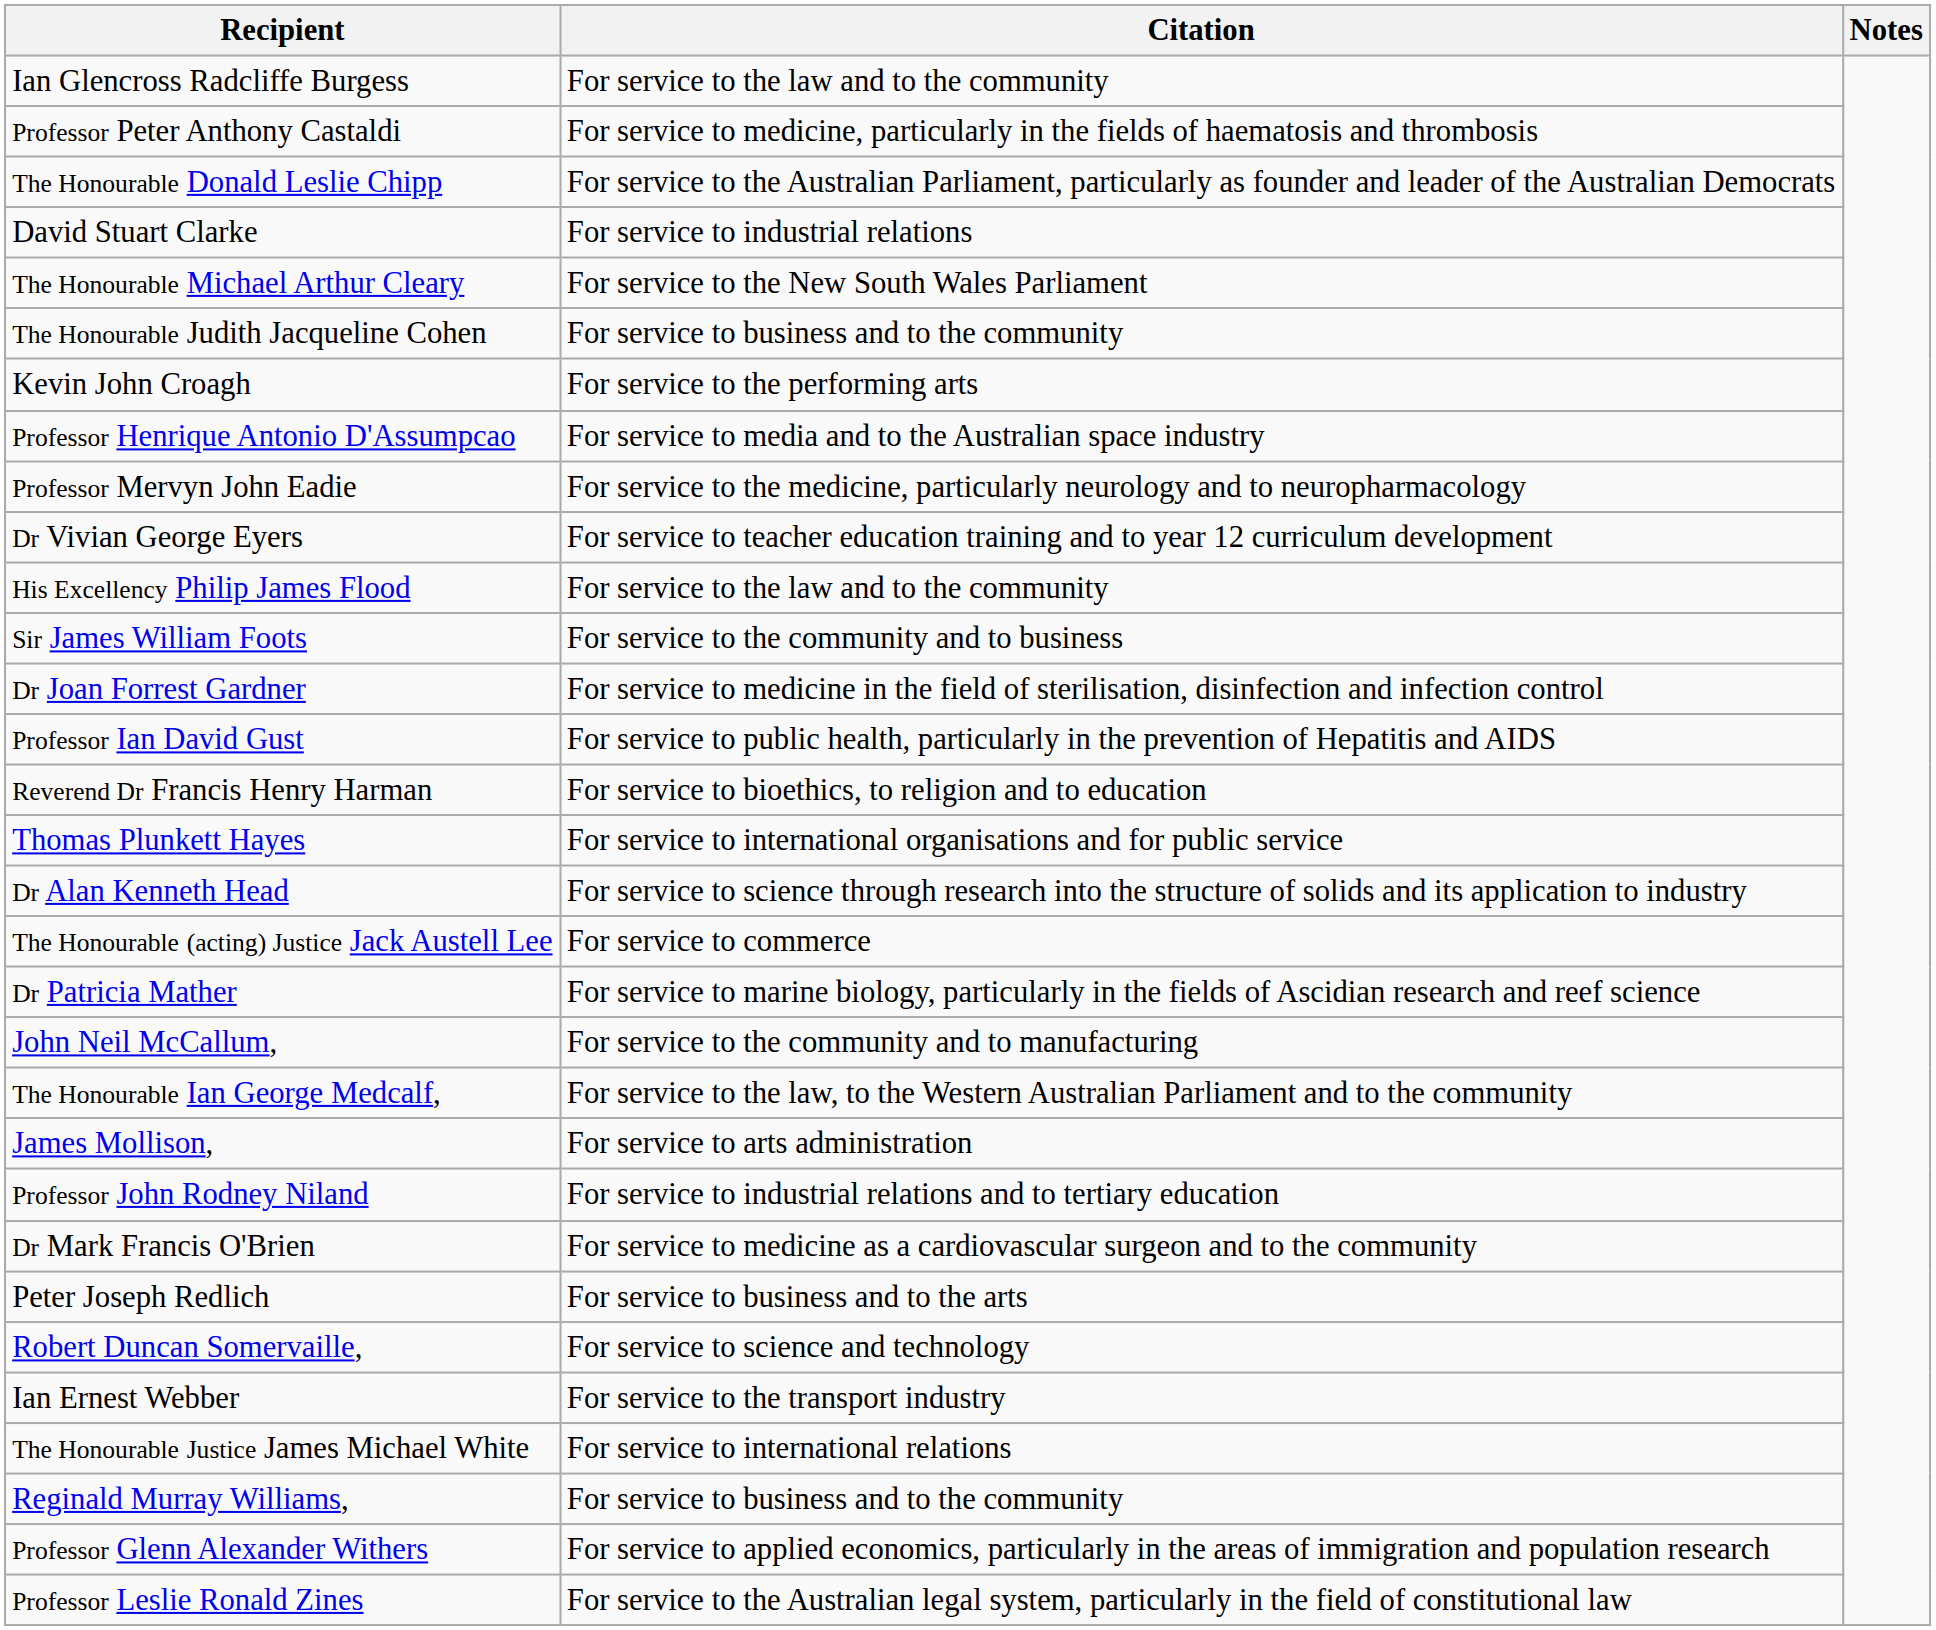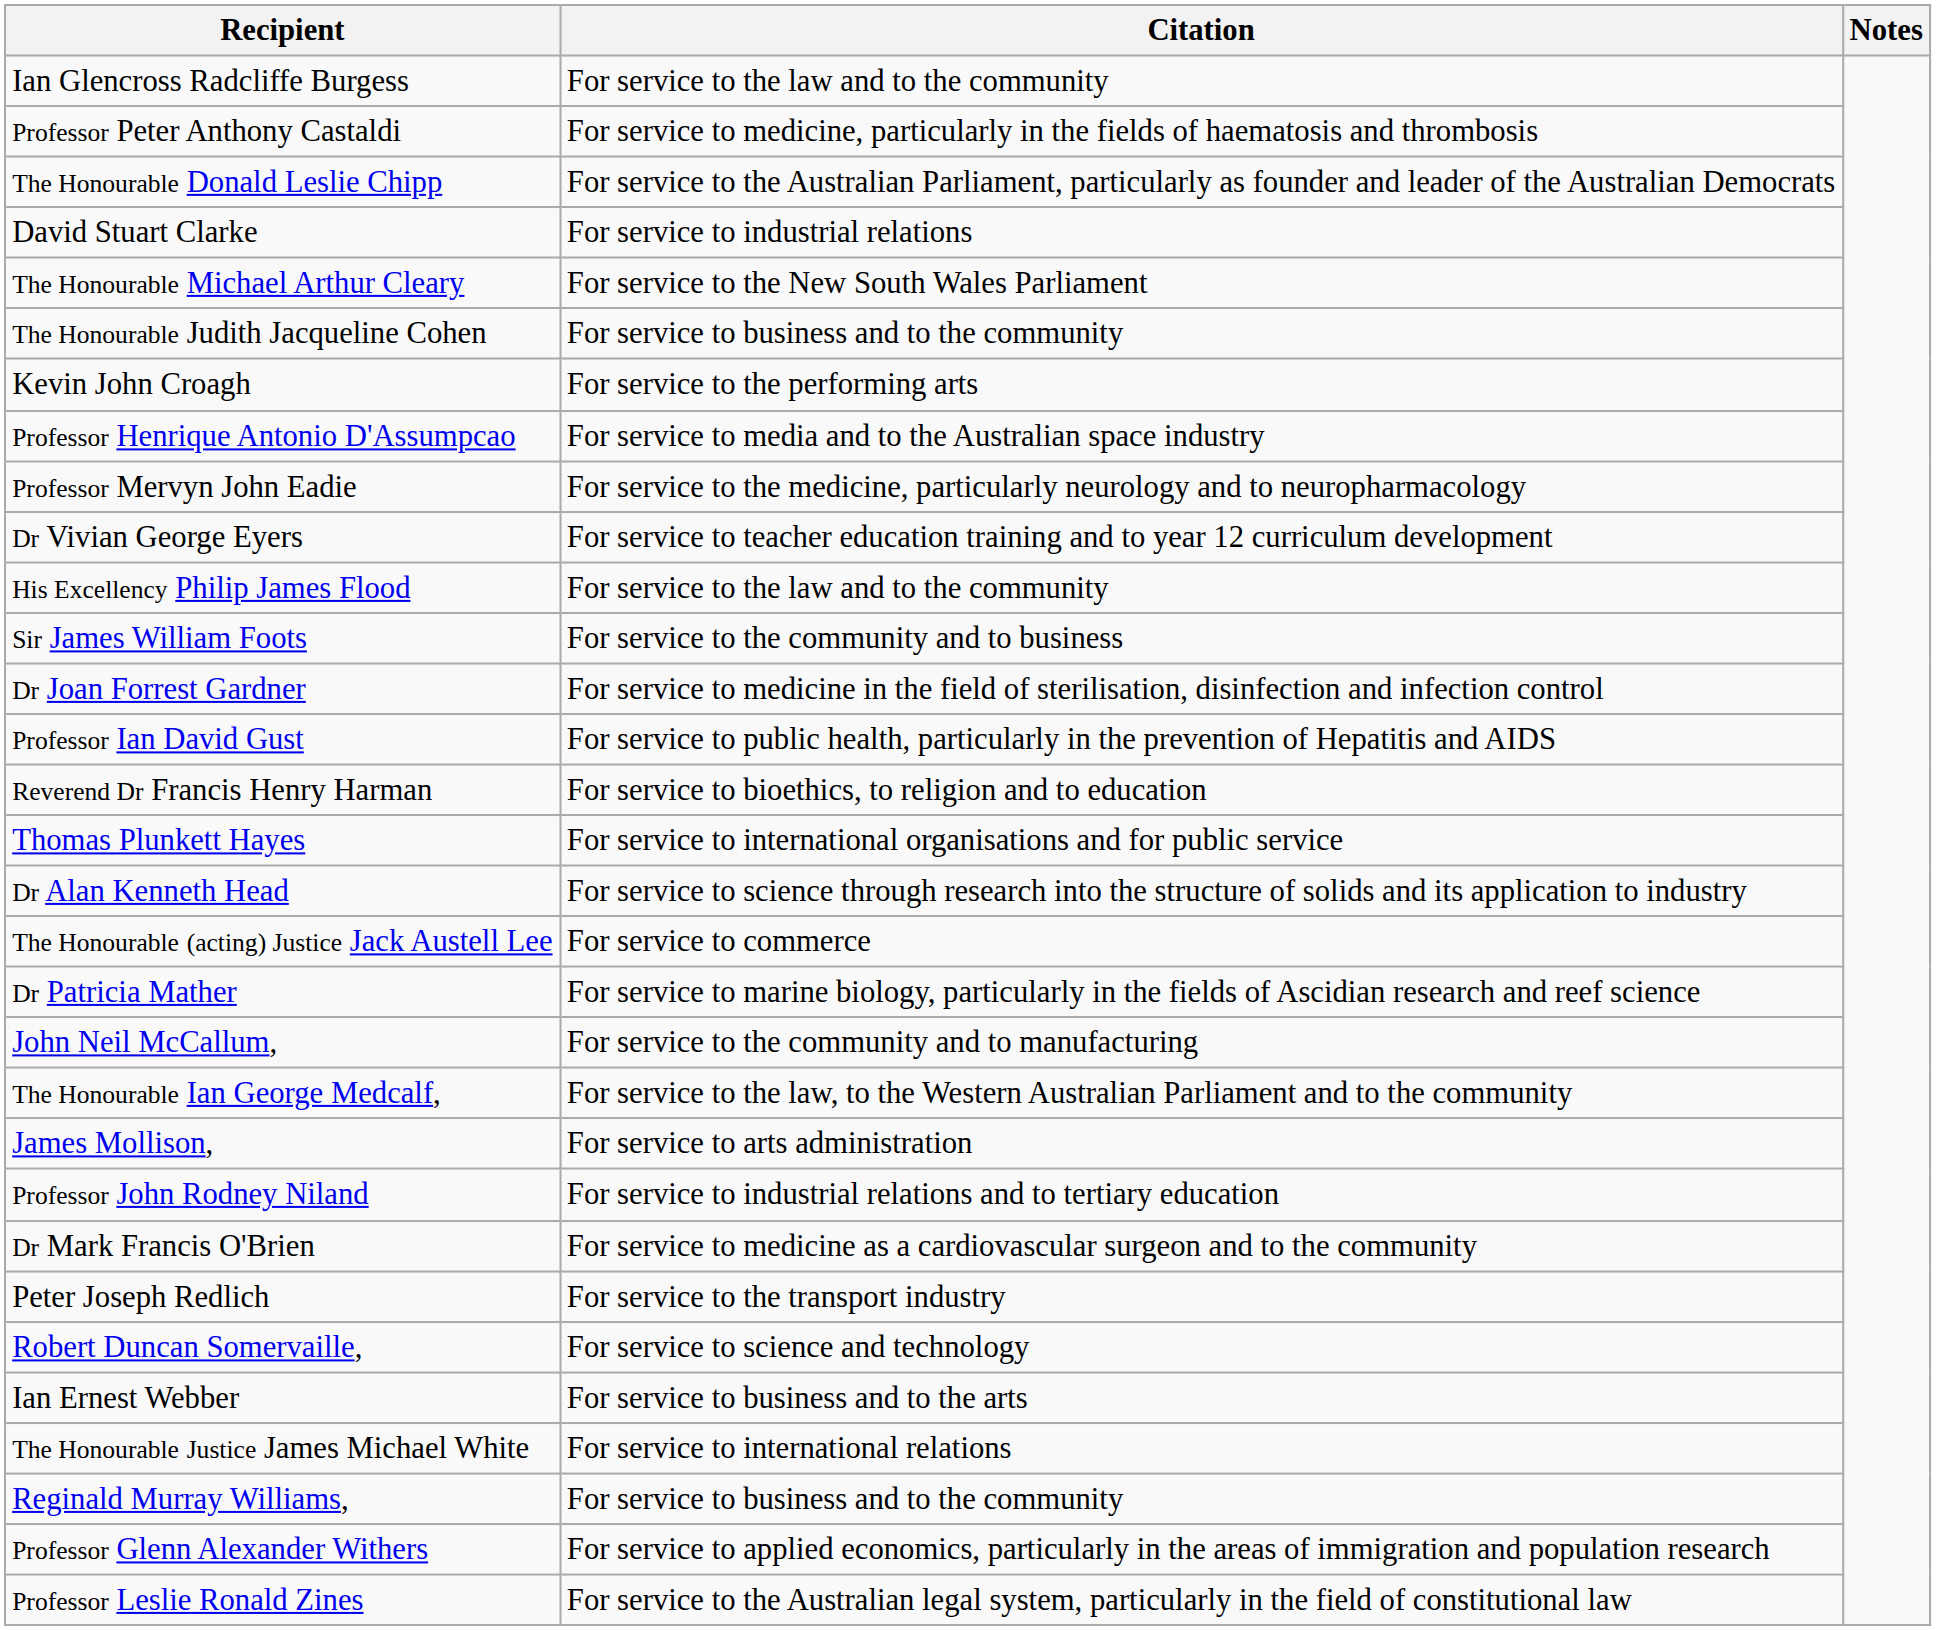 <table class="wikitable" style="font-size:95%;">
 <tr>
 <th>Recipient</th>
 <th>Citation</th>
 <th>Notes</th>
 </tr>
 <tr>
 <td>Ian Glencross Radcliffe Burgess</td>
 <td>For service to the law and to the community</td>
 <td rowspan="31"></td>
 </tr>
 <tr>
 <td><small>Professor</small> Peter Anthony Castaldi</td>
 <td>For service to medicine, particularly in the fields of haematosis and thrombosis</td>
 </tr>
 <tr>
 <td><small>The Honourable</small> <a href='#'>Donald Leslie Chipp</a></td>
 <td>For service to the Australian Parliament, particularly as founder and leader of the Australian Democrats</td>
 </tr>
 <tr>
 <td>David Stuart Clarke</td>
 <td>For service to industrial relations</td>
 </tr>
 <tr>
 <td><small>The Honourable</small> <a href='#'>Michael Arthur Cleary</a></td>
 <td>For service to the New South Wales Parliament</td>
 </tr>
 <tr>
 <td><small>The Honourable</small> Judith Jacqueline Cohen</td>
 <td>For service to business and to the community</td>
 </tr>
 <tr>
 <td>Kevin John Croagh</td>
 <td>For service to the performing arts</td>
 </tr>
 <tr>
 <td><small>Professor</small> <a href='#'>Henrique Antonio D'Assumpcao</a></td>
 <td>For service to media and to the Australian space industry</td>
 </tr>
 <tr>
 <td><small>Professor</small> Mervyn John Eadie</td>
 <td>For service to the medicine, particularly neurology and to neuropharmacology</td>
 </tr>
 <tr>
 <td><small>Dr</small> Vivian George Eyers</td>
 <td>For service to teacher education training and to year 12 curriculum development</td>
 </tr>
 <tr>
 <td><small>His Excellency</small> <a href='#'>Philip James Flood</a></td>
 <td>For service to the law and to the community</td>
 </tr>
 <tr>
 <td><small>Sir</small> <a href='#'>James William Foots</a></td>
 <td>For service to the community and to business</td>
 </tr>
 <tr>
 <td><small>Dr</small> <a href='#'>Joan Forrest Gardner</a></td>
 <td>For service to medicine in the field of sterilisation, disinfection and infection control</td>
 </tr>
 <tr>
 <td><small>Professor</small> <a href='#'>Ian David Gust</a></td>
 <td>For service to public health, particularly in the prevention of Hepatitis and AIDS</td>
 </tr>
 <tr>
 <td><small>Reverend Dr</small> Francis Henry Harman</td>
 <td>For service to bioethics, to religion and to education</td>
 </tr>
 <tr>
 <td><a href='#'>Thomas Plunkett Hayes</a></td>
 <td>For service to international organisations and for public service</td>
 </tr>
 <tr>
 <td><small>Dr</small> <a href='#'>Alan Kenneth Head</a></td>
 <td>For service to science through research into the structure of solids and its application to industry</td>
 </tr>
 <tr>
 <td><small>The Honourable</small> <small>(acting) Justice</small> <a href='#'>Jack Austell Lee</a></td>
 <td>For service to commerce</td>
 </tr>
 <tr>
 <td><small>Dr</small> <a href='#'>Patricia Mather</a></td>
 <td>For service to marine biology, particularly in the fields of Ascidian research and reef science</td>
 </tr>
 <tr>
 <td><a href='#'>John Neil McCallum</a>, </td>
 <td>For service to the community and to manufacturing</td>
 </tr>
 <tr>
 <td><small>The Honourable</small> <a href='#'>Ian George Medcalf</a>, </td>
 <td>For service to the law, to the Western Australian Parliament and to the community</td>
 </tr>
 <tr>
 <td><a href='#'>James Mollison</a>, </td>
 <td>For service to arts administration</td>
 </tr>
 <tr>
 <td><small>Professor</small> <a href='#'>John Rodney Niland</a></td>
 <td>For service to industrial relations and to tertiary education</td>
 </tr>
 <tr>
 <td><small>Dr</small> Mark Francis O'Brien</td>
 <td>For service to medicine as a cardiovascular surgeon and to the community</td>
 </tr>
 <tr>
 <td>Peter Joseph Redlich</td>
-<td>For service to business and to the arts</td>
+<td>For service to the transport industry</td>
 </tr>
 <tr>
 <td><a href='#'>Robert Duncan Somervaille</a>, </td>
 <td>For service to science and technology</td>
 </tr>
 <tr>
 <td>Ian Ernest Webber</td>
-<td>For service to the transport industry</td>
+<td>For service to business and to the arts</td>
 </tr>
 <tr>
 <td><small>The Honourable</small> <small>Justice</small> James Michael White</td>
 <td>For service to international relations</td>
 </tr>
 <tr>
 <td><a href='#'>Reginald Murray Williams</a>, </td>
 <td>For service to business and to the community</td>
 </tr>
 <tr>
 <td><small>Professor</small> <a href='#'>Glenn Alexander Withers</a></td>
 <td>For service to applied economics, particularly in the areas of immigration and population research</td>
 </tr>
 <tr>
 <td><small>Professor</small> <a href='#'>Leslie Ronald Zines</a></td>
 <td>For service to the Australian legal system, particularly in the field of constitutional law</td>
 </tr>
 </table>
